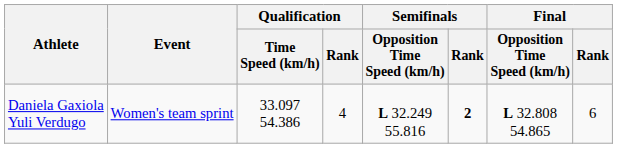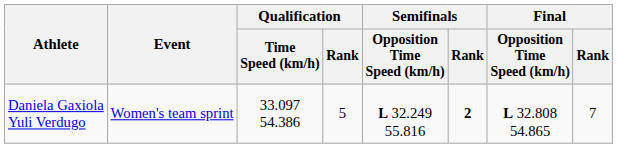 <table class="wikitable" style="font-size:90%">
 <tr>
 <th rowspan="2">Athlete</th>
 <th rowspan="2">Event</th>
 <th colspan=2>Qualification</th>
 <th colspan=2>Semifinals</th>
 <th colspan=2>Final</th>
 </tr>
 <tr style="font-size:95%">
 <th>Time<br>Speed (km/h)</th>
 <th>Rank</th>
 <th>Opposition<br>Time<br>Speed (km/h)</th>
 <th>Rank</th>
 <th>Opposition<br>Time<br>Speed (km/h)</th>
 <th>Rank</th>
 </tr>
 <tr align=center>
 <td align=left><a href='#'>Daniela Gaxiola</a><br><a href='#'>Yuli Verdugo</a></td>
 <td align=left><a href='#'>Women's team sprint</a></td>
 <td>33.097<br>54.386</td>
-<td>4</td>
+<td>5</td>
 <td><br><strong>L</strong> 32.249<br>55.816</td>
 <td><strong>2</strong></td>
 <td><br><strong>L</strong> 32.808<br>54.865</td>
-<td>6</td>
+<td>7</td>
 </tr>
 </table>
